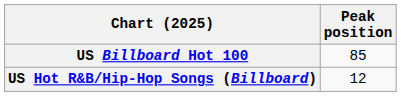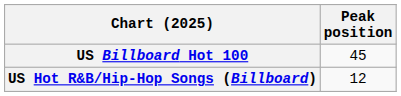 <table class="wikitable sortable plainrowheaders" style="text-align:center">
 <tr>
 <th scope="col">Chart (2025)</th>
 <th scope="col">Peak<br>position</th>
 </tr>
 <tr>
 <th scope="row">US <a href='#'><em>Billboard</em> Hot 100</a></th>
-<td>85</td>
+<td>45</td>
 </tr>
 <tr>
 <th scope="row">US <a href='#'>Hot R&B/Hip-Hop Songs</a> (<em><a href='#'>Billboard</a></em>)</th>
 <td>12</td>
 </tr>
 </table>
